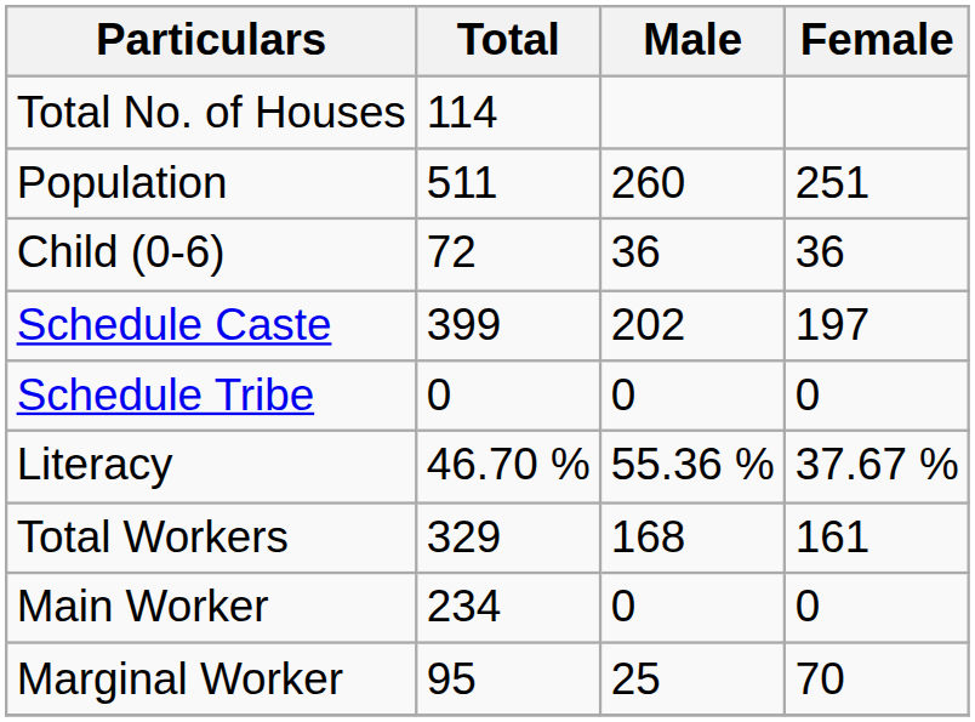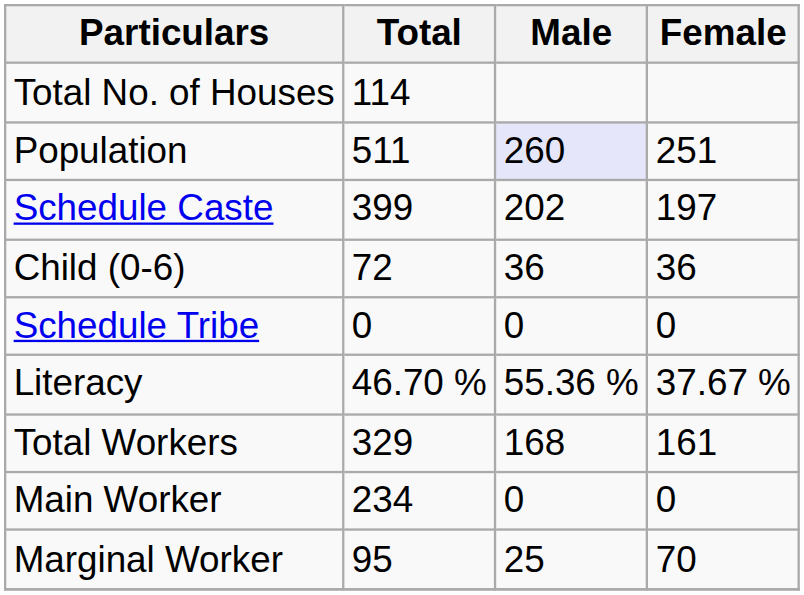 <table class="wikitable sortable">
 <tr>
 <th>Particulars</th>
 <th>Total</th>
 <th>Male</th>
 <th>Female</th>
 </tr>
 <tr>
 <td>Total No. of Houses</td>
 <td>114</td>
 <td></td>
 <td></td>
 </tr>
 <tr>
 <td>Population</td>
 <td>511</td>
-<td>260</td>
+<td style="background: lavender;">260</td>
 <td>251</td>
+</tr>
+<tr>
+<td><a href='#'>Schedule Caste</a></td>
+<td>399</td>
+<td>202</td>
+<td>197</td>
 </tr>
 <tr>
 <td>Child (0-6)</td>
 <td>72</td>
 <td>36</td>
 <td>36</td>
-</tr>
-<tr>
-<td><a href='#'>Schedule Caste</a></td>
-<td>399</td>
-<td>202</td>
-<td>197</td>
 </tr>
 <tr>
 <td><a href='#'>Schedule Tribe</a></td>
 <td>0</td>
 <td>0</td>
 <td>0</td>
 </tr>
 <tr>
 <td>Literacy</td>
 <td>46.70    %</td>
 <td>55.36   %</td>
 <td>37.67  %</td>
 </tr>
 <tr>
 <td>Total Workers</td>
 <td>329</td>
 <td>168</td>
 <td>161</td>
 </tr>
 <tr>
 <td>Main Worker</td>
 <td>234</td>
 <td>0</td>
 <td>0</td>
 </tr>
 <tr>
 <td>Marginal Worker</td>
 <td>95</td>
 <td>25</td>
 <td>70</td>
 </tr>
 <tr>
 </tr>
 </table>
